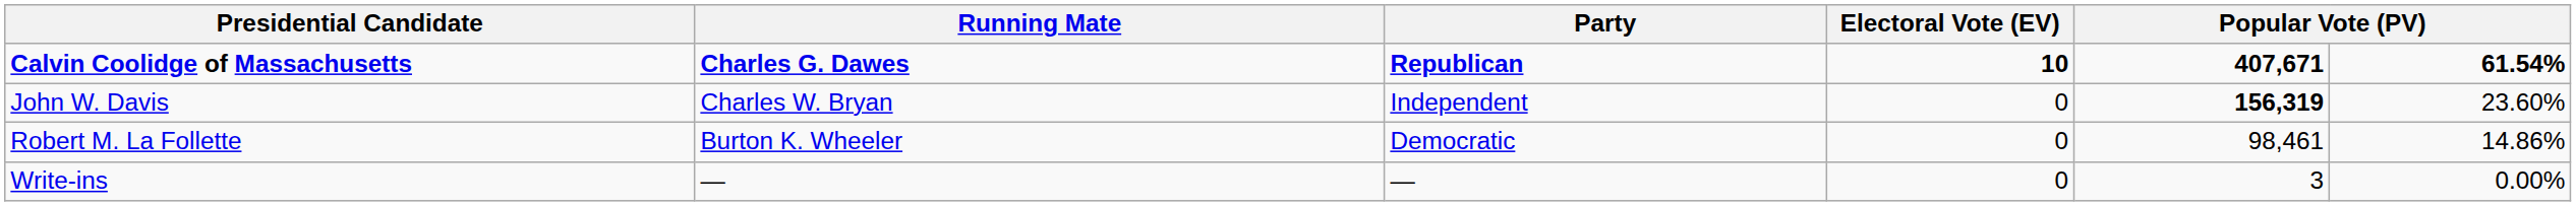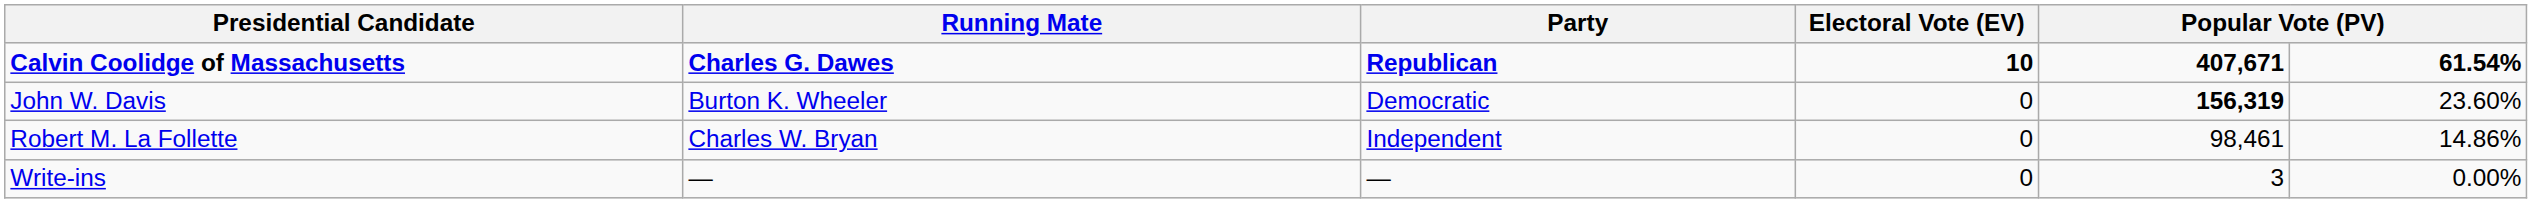 <table class="wikitable">
 <tr>
 <th width="25%">Presidential Candidate</th>
 <th width="25%"><a href='#'>Running Mate</a></th>
 <th width="16%">Party</th>
 <th width="9%">Electoral Vote (EV)</th>
 <th colspan="2" width="18%">Popular Vote (PV)</th>
 </tr>
 <tr>
 <td><strong><a href='#'>Calvin Coolidge</a> of <a href='#'>Massachusetts</a></strong></td>
 <td><strong><a href='#'>Charles G. Dawes</a></strong></td>
 <td><strong><a href='#'>Republican</a></strong></td>
 <td align="right"><strong>10</strong></td>
 <td align="right"><strong>407,671</strong></td>
 <td align="right"><strong>61.54%</strong></td>
 </tr>
 <tr>
 <td><a href='#'>John W. Davis</a></td>
-<td><a href='#'>Charles W. Bryan</a></td>
-<td><a href='#'>Independent</a></td>
+<td><a href='#'>Burton K. Wheeler</a></td>
+<td><a href='#'>Democratic</a></td>
 <td align="right">0</td>
 <td align="right"><strong>156,319</strong></td>
 <td align="right">23.60%</td>
 </tr>
 <tr>
 <td><a href='#'>Robert M. La Follette</a></td>
-<td><a href='#'>Burton K. Wheeler</a></td>
-<td><a href='#'>Democratic</a></td>
+<td><a href='#'>Charles W. Bryan</a></td>
+<td><a href='#'>Independent</a></td>
 <td align="right">0</td>
 <td align="right">98,461</td>
 <td align="right">14.86%</td>
 </tr>
 <tr>
 <td><a href='#'>Write-ins</a></td>
 <td>—</td>
 <td>—</td>
 <td align="right">0</td>
 <td align="right">3</td>
 <td align="right">0.00%</td>
 </tr>
 </table>
